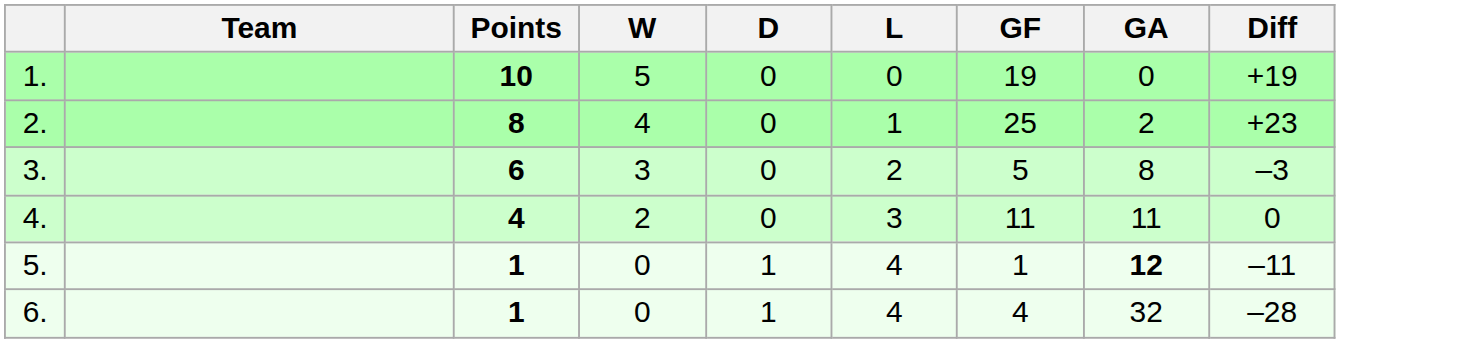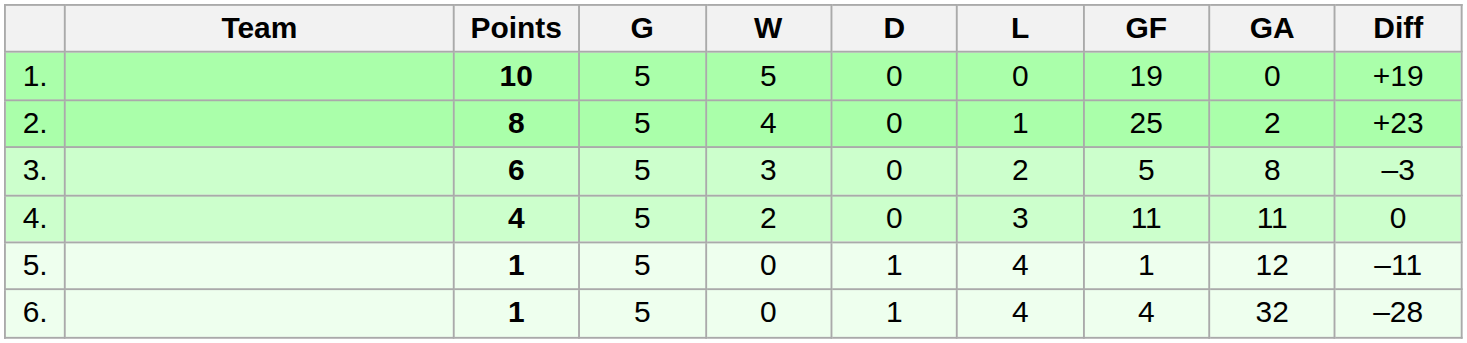 <table class=wikitable style="text-align:center">
 <tr bgcolor="#DCDCDC">
 <th width="25"></th>
 <th width="200">Team</th>
 <th width="60">Points</th>
+<th width="60">G</th>
 <th width="60">W</th>
 <th width="60">D</th>
 <th width="60">L</th>
 <th width="60">GF</th>
 <th width="60">GA</th>
 <th width="60">Diff</th>
 </tr>
 <tr bgcolor=#AAFFAA>
 <td>1.</td>
 <td align=left></td>
 <td><strong>10</strong></td>
 <td>5</td>
+<td>5</td>
 <td>0</td>
 <td>0</td>
 <td>19</td>
 <td>0</td>
 <td>+19</td>
 </tr>
 <tr bgcolor=#AAFFAA>
 <td>2.</td>
 <td align=left></td>
 <td><strong>8</strong></td>
+<td>5</td>
 <td>4</td>
 <td>0</td>
 <td>1</td>
 <td>25</td>
 <td>2</td>
 <td>+23</td>
 </tr>
 <tr bgcolor=#CCFFCC>
 <td>3.</td>
 <td align=left></td>
 <td><strong>6</strong></td>
+<td>5</td>
 <td>3</td>
 <td>0</td>
 <td>2</td>
 <td>5</td>
 <td>8</td>
 <td>–3</td>
 </tr>
 <tr bgcolor=#CCFFCC>
 <td>4.</td>
 <td align=left></td>
 <td><strong>4</strong></td>
+<td>5</td>
 <td>2</td>
 <td>0</td>
 <td>3</td>
 <td>11</td>
 <td>11</td>
 <td>0</td>
 </tr>
 <tr bgcolor=#EEFFEE>
 <td>5.</td>
 <td align=left></td>
 <td><strong>1</strong></td>
+<td>5</td>
 <td>0</td>
 <td>1</td>
 <td>4</td>
 <td>1</td>
-<td><strong>12</strong></td>
+<td>12</td>
 <td>–11</td>
 </tr>
 <tr bgcolor=#EEFFEE>
 <td>6.</td>
 <td align=left></td>
 <td><strong>1</strong></td>
+<td>5</td>
 <td>0</td>
 <td>1</td>
 <td>4</td>
 <td>4</td>
 <td>32</td>
 <td>–28</td>
 </tr>
 </table>
